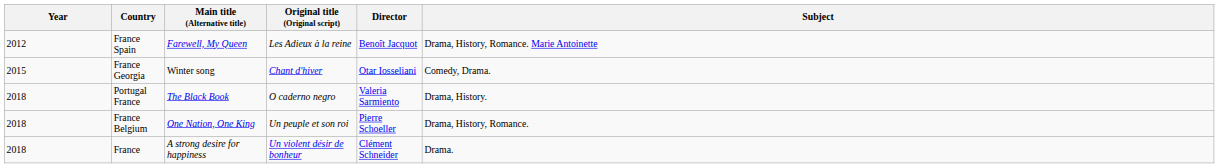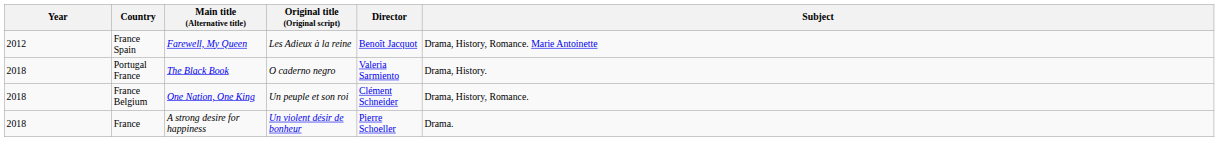 <table class="wikitable sortable" style="width:100%;">
 <tr>
 <th>Year</th>
 <th width= 80>Country</th>
 <th class="unsortable" style="width:160px;">Main title<br><small>(Alternative title)</small></th>
 <th class="unsortable" style="width:140px;">Original title<br><small>(Original script)</small></th>
 <th width=100>Director</th>
 <th class="unsortable">Subject</th>
 </tr>
 <tr>
 <td>2012</td>
 <td>France<br>Spain</td>
 <td><em><a href='#'>Farewell, My Queen</a></em></td>
 <td><em>Les Adieux à la reine</em></td>
 <td><a href='#'>Benoît Jacquot</a></td>
 <td>Drama, History, Romance. <a href='#'>Marie Antoinette</a></td>
 </tr>
 <tr>
-<td>2015</td>
-<td>France<br>Georgia</td>
-<td>Winter song</td>
-<td><em><a href='#'>Chant d'hiver</a></em></td>
-<td><a href='#'>Otar Iosseliani</a></td>
-<td>Comedy, Drama.</td>
-</tr>
-<tr>
 <td>2018</td>
 <td>Portugal<br>France</td>
 <td><em><a href='#'>The Black Book</a></em></td>
 <td><em>O caderno negro</em></td>
 <td><a href='#'>Valeria Sarmiento</a></td>
 <td>Drama, History.</td>
 </tr>
 <tr>
 <td>2018</td>
 <td>France<br>Belgium</td>
 <td><em><a href='#'>One Nation, One King</a></em></td>
 <td><em>Un peuple et son roi</em></td>
-<td><a href='#'>Pierre Schoeller</a></td>
+<td><a href='#'>Clément Schneider</a></td>
 <td>Drama, History, Romance.</td>
 </tr>
 <tr>
 <td>2018</td>
 <td>France</td>
 <td><em>A strong desire for happiness</em></td>
 <td><em><a href='#'>Un violent désir de bonheur</a></em></td>
-<td><a href='#'>Clément Schneider</a></td>
+<td><a href='#'>Pierre Schoeller</a></td>
 <td>Drama.</td>
 </tr>
 </table>
